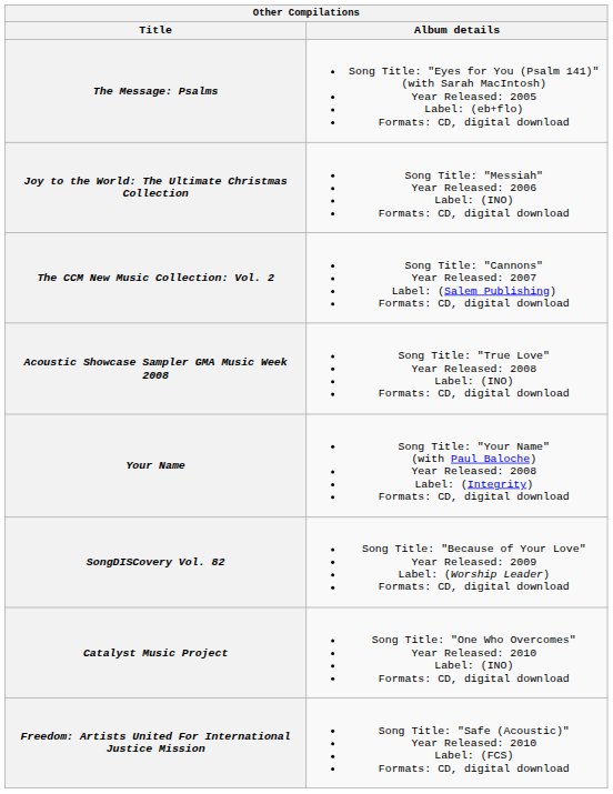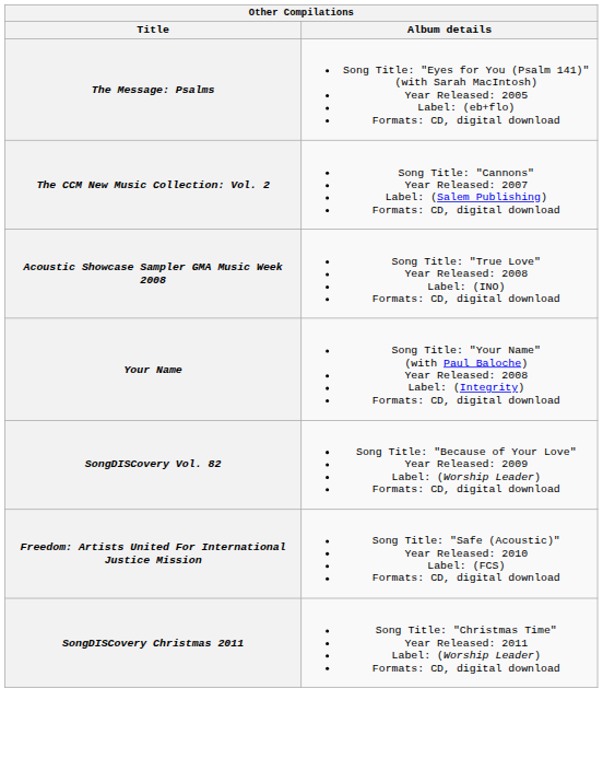 <table class="wikitable plainrowheaders" style="text-align:center;">
 <tr>
 <th scope="col" colspan="2" style="width:3em;font-size:90%;">Other Compilations</th>
 </tr>
 <tr>
 <th scope="col" rowspan="1" style="width:27em;">Title</th>
 <th scope="col" rowspan="1" style="width:27em;">Album details</th>
 </tr>
 <tr>
 <th scope="row"><em>The Message: Psalms</em></th>
 <td><br><ul><li>Song Title: "Eyes for You (Psalm 141)"<br>(with Sarah MacIntosh)</li><li>Year Released: 2005</li><li>Label: (eb+flo)</li><li>Formats: CD, digital download</li></ul></td>
-</tr>
-<tr>
-<th scope="row"><em>Joy to the World: The Ultimate Christmas Collection</em></th>
-<td><br><ul><li>Song Title: "Messiah"</li><li>Year Released: 2006</li><li>Label: (INO)</li><li>Formats: CD, digital download</li></ul></td>
 </tr>
 <tr>
 <th scope="row"><em>The CCM New Music Collection: Vol. 2</em></th>
 <td><br><ul><li>Song Title: "Cannons"</li><li>Year Released: 2007</li><li>Label: (<a href='#'>Salem Publishing</a>)</li><li>Formats: CD, digital download</li></ul></td>
 </tr>
 <tr>
 <th scope="row"><em>Acoustic Showcase Sampler GMA Music Week 2008</em></th>
 <td><br><ul><li>Song Title: "True Love"</li><li>Year Released: 2008</li><li>Label: (INO)</li><li>Formats: CD, digital download</li></ul></td>
 </tr>
 <tr>
 <th scope="row"><em>Your Name</em></th>
 <td><br><ul><li>Song Title: "Your Name"<br>(with <a href='#'>Paul Baloche</a>)</li><li>Year Released: 2008</li><li>Label: (<a href='#'>Integrity</a>)</li><li>Formats: CD, digital download</li></ul></td>
 </tr>
 <tr>
 <th scope="row"><em>SongDISCovery Vol. 82</em></th>
 <td><br><ul><li>Song Title: "Because of Your Love"</li><li>Year Released: 2009</li><li>Label: (<em>Worship Leader</em>)</li><li>Formats: CD, digital download</li></ul></td>
 </tr>
 <tr>
-<th scope="row"><em>Catalyst Music Project</em></th>
-<td><br><ul><li>Song Title: "One Who Overcomes"</li><li>Year Released: 2010</li><li>Label: (INO)</li><li>Formats: CD, digital download</li></ul></td>
-</tr>
-<tr>
 <th scope="row"><em>Freedom: Artists United For International Justice Mission</em></th>
 <td><br><ul><li>Song Title: "Safe (Acoustic)"</li><li>Year Released: 2010</li><li>Label: (FCS)</li><li>Formats: CD, digital download</li></ul></td>
 </tr>
+<tr>
+<th scope="row"><em>SongDISCovery Christmas 2011</em></th>
+<td><br><ul><li>Song Title: "Christmas Time"</li><li>Year Released: 2011</li><li>Label: (<em>Worship Leader</em>)</li><li>Formats: CD, digital download</li></ul></td>
+</tr>
 </table>
